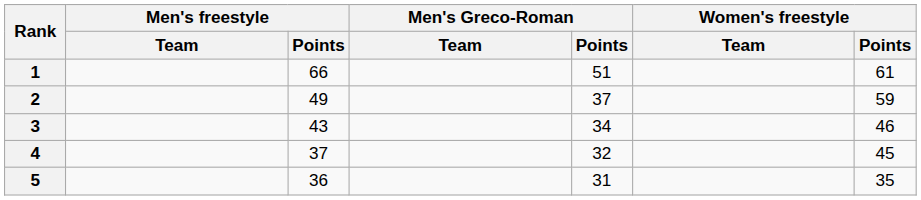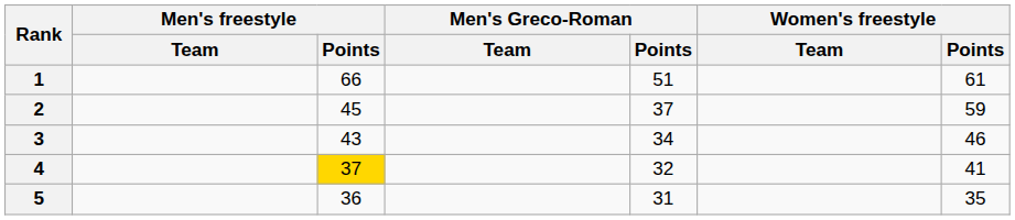 <table class="wikitable" style="text-align:center;">
 <tr>
 <th rowspan="2" width="50">Rank</th>
 <th colspan="2">Men's freestyle</th>
 <th colspan="2">Men's Greco-Roman</th>
 <th colspan="2">Women's freestyle</th>
 </tr>
 <tr>
 <th width="200">Team</th>
 <th width="50">Points</th>
 <th width="200">Team</th>
 <th width="50">Points</th>
 <th width="200">Team</th>
 <th width="50">Points</th>
 </tr>
 <tr>
 <th>1</th>
 <td align="left"></td>
 <td>66</td>
 <td align="left"></td>
 <td>51</td>
 <td align="left"></td>
 <td>61</td>
 </tr>
 <tr>
 <th>2</th>
 <td align="left"></td>
-<td>49</td>
+<td>45</td>
 <td align="left"></td>
 <td>37</td>
 <td align="left"></td>
 <td>59</td>
 </tr>
 <tr>
 <th>3</th>
 <td align="left"></td>
 <td>43</td>
 <td align="left"></td>
 <td>34</td>
 <td align="left"></td>
 <td>46</td>
 </tr>
 <tr>
 <th>4</th>
 <td align="left"></td>
-<td>37</td>
+<td style="background: gold;">37</td>
 <td align="left"></td>
 <td>32</td>
 <td align="left"></td>
-<td>45</td>
+<td>41</td>
 </tr>
 <tr>
 <th>5</th>
 <td align="left"></td>
 <td>36</td>
 <td align="left"></td>
 <td>31</td>
 <td align="left"></td>
 <td>35</td>
 </tr>
 </table>
